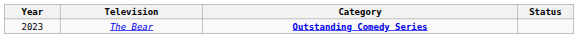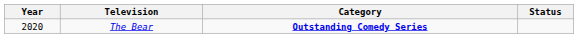 <table class="wikitable" style="text-align: center">
 <tr style="background:#ebf5ff;">
 <th width="75">Year</th>
 <th width="200">Television</th>
 <th width="450">Category</th>
 <th width="75">Status</th>
 </tr>
 <tr>
-<td>2023</td>
+<td>2020</td>
 <td><em><a href='#'>The Bear</a></em></td>
 <td><strong><a href='#'>Outstanding Comedy Series</a></strong></td>
 <td></td>
 </tr>
 </table>
